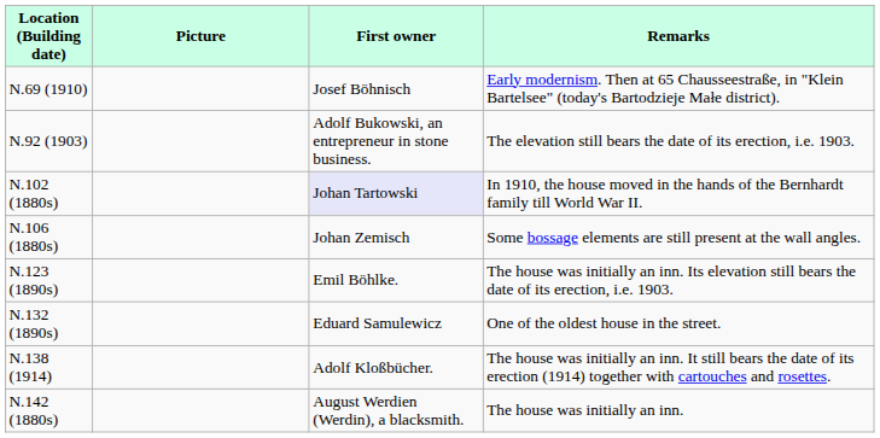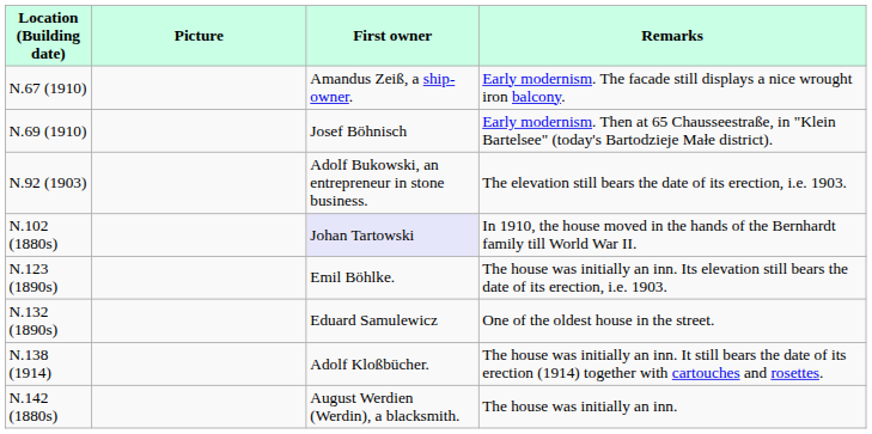 <table class="wikitable floatleft" style="width:auto">
 <tr align="center" bgcolor="#C9FFE5">
 <td width=10%><strong>Location (Building date)</strong></td>
 <td width=25%><strong>Picture</strong></td>
 <td width=20%><strong>First owner</strong></td>
 <td width=45%><strong>Remarks</strong></td>
+</tr>
+<tr ----bgcolor="#EFEFEF">
+<td>N.67 (1910)</td>
+<td></td>
+<td>Amandus Zeiß, a <a href='#'>ship-owner</a>.</td>
+<td><a href='#'>Early modernism</a>. The facade still displays a nice wrought iron <a href='#'>balcony</a>.</td>
 </tr>
 <tr ---->
 <td>N.69 (1910)</td>
 <td></td>
 <td>Josef Böhnisch</td>
 <td><a href='#'>Early modernism</a>. Then at 65 Chausseestraße, in "Klein Bartelsee" (today's Bartodzieje Małe district).</td>
 </tr>
 <tr ----bgcolor="#EFEFEF">
 <td>N.92 (1903)</td>
 <td></td>
 <td>Adolf Bukowski, an entrepreneur in stone business.</td>
 <td>The elevation still bears the date of its erection, i.e. 1903.</td>
 </tr>
 <tr ---->
 <td>N.102 (1880s)</td>
 <td></td>
 <td style="background: lavender;">Johan Tartowski</td>
 <td>In 1910, the house moved in the hands of the Bernhardt family till  World War II.</td>
-</tr>
-<tr ----bgcolor="#EFEFEF">
-<td>N.106 (1880s)</td>
-<td></td>
-<td>Johan Zemisch</td>
-<td>Some <a href='#'>bossage</a> elements are still present at the wall angles.</td>
 </tr>
 <tr ---->
 <td>N.123 (1890s)</td>
 <td></td>
 <td>Emil Böhlke.</td>
 <td>The house was initially an inn. Its elevation still bears the date of its erection, i.e. 1903.</td>
 </tr>
 <tr ----bgcolor="#EFEFEF">
 <td>N.132 (1890s)</td>
 <td></td>
 <td>Eduard Samulewicz</td>
 <td>One of the oldest house in the street.</td>
 </tr>
 <tr ---->
 <td>N.138 (1914)</td>
 <td></td>
 <td>Adolf Kloßbücher.</td>
 <td>The house was initially an inn. It still bears the date of its erection (1914) together with <a href='#'>cartouches</a> and <a href='#'>rosettes</a>.</td>
 </tr>
 <tr ----bgcolor="#EFEFEF">
 <td>N.142 (1880s)</td>
 <td></td>
 <td>August Werdien (Werdin), a blacksmith.</td>
 <td>The house was initially an inn.</td>
 </tr>
 </table>
